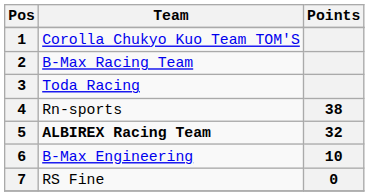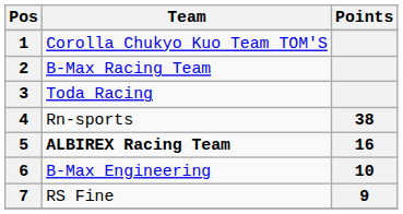 <table class="wikitable" style="font-size:85%; text-align:center">
 <tr>
 <th>Pos</th>
 <th>Team</th>
 <th>Points</th>
 </tr>
 <tr>
 </tr>
 <tr>
 <th>1</th>
 <td align="left"><a href='#'>Corolla Chukyo Kuo Team TOM'S</a></td>
 <th></th>
 </tr>
 <tr>
 <th>2</th>
 <td align="left"><a href='#'>B-Max Racing Team</a></td>
 <th></th>
 </tr>
 <tr>
 <th>3</th>
 <td align="left"><a href='#'>Toda Racing</a></td>
 <th></th>
 </tr>
 <tr>
 <th>4</th>
 <td align="left">Rn-sports</td>
 <th>38</th>
 </tr>
 <tr>
 <th>5</th>
 <td align="left"><strong>ALBIREX Racing Team</strong></td>
-<th>32</th>
+<th>16</th>
 </tr>
 <tr>
 <th>6</th>
 <td align="left"><a href='#'>B-Max Engineering</a></td>
 <th>10</th>
 </tr>
 <tr>
 <th>7</th>
 <td align="left">RS Fine</td>
-<th>0</th>
+<th>9</th>
 </tr>
 <tr>
 </tr>
 </table>
